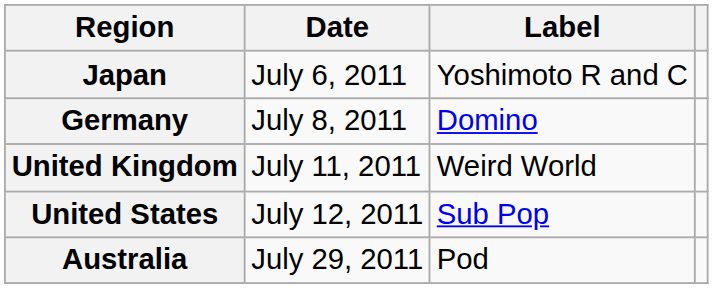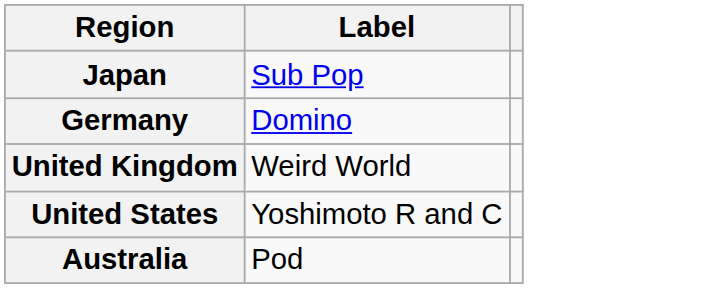 <table class="wikitable plainrowheaders">
 <tr>
 <th scope="col">Region</th>
-<th scope="col">Date</th>
 <th scope="col">Label</th>
 <th scope="col"></th>
 </tr>
 <tr>
 <th scope="row">Japan</th>
-<td>July 6, 2011</td>
-<td>Yoshimoto R and C</td>
+<td><a href='#'>Sub Pop</a></td>
 <td align="center"></td>
 </tr>
 <tr>
 <th scope="row">Germany</th>
-<td>July 8, 2011</td>
 <td><a href='#'>Domino</a></td>
 <td align="center"></td>
 </tr>
 <tr>
 <th scope="row">United Kingdom</th>
-<td>July 11, 2011</td>
 <td>Weird World</td>
 <td align="center"></td>
 </tr>
 <tr>
 <th scope="row">United States</th>
-<td>July 12, 2011</td>
-<td><a href='#'>Sub Pop</a></td>
+<td>Yoshimoto R and C</td>
 <td align="center"></td>
 </tr>
 <tr>
 <th scope="row">Australia</th>
-<td>July 29, 2011</td>
 <td>Pod</td>
 <td align="center"></td>
 </tr>
 </table>
